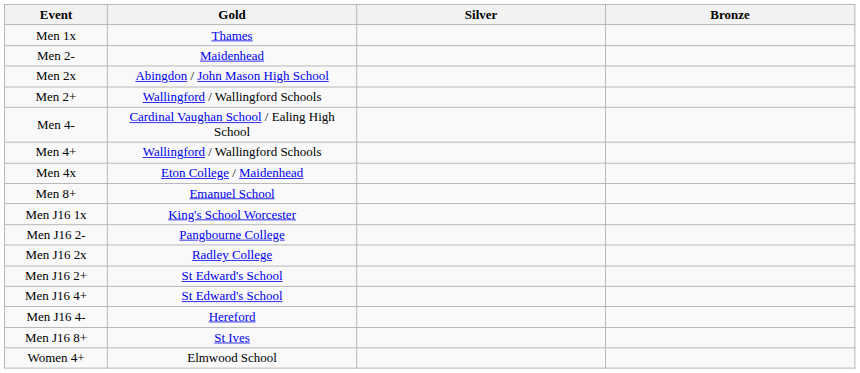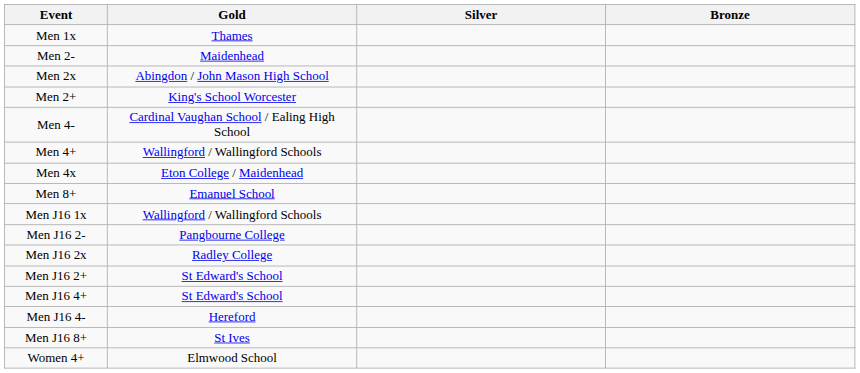 <table class="wikitable" style="text-align:center">
 <tr>
 <th width=120>Event</th>
 <th width=300>Gold</th>
 <th width=300>Silver</th>
 <th width=300>Bronze</th>
 </tr>
 <tr>
 <td>Men 1x</td>
 <td><a href='#'>Thames</a></td>
 <td></td>
 <td></td>
 </tr>
 <tr>
 <td>Men 2-</td>
 <td><a href='#'>Maidenhead</a></td>
 <td></td>
 <td></td>
 </tr>
 <tr>
 <td>Men 2x</td>
 <td><a href='#'>Abingdon</a> / <a href='#'>John Mason High School</a></td>
 <td></td>
 <td></td>
 </tr>
 <tr>
 <td>Men 2+</td>
-<td><a href='#'>Wallingford</a>  / Wallingford Schools</td>
+<td><a href='#'>King's School Worcester</a></td>
 <td></td>
 <td></td>
 </tr>
 <tr>
 <td>Men 4-</td>
 <td><a href='#'>Cardinal Vaughan School</a> / Ealing High School</td>
 <td></td>
 <td></td>
 </tr>
 <tr>
 <td>Men 4+</td>
 <td><a href='#'>Wallingford</a>  / Wallingford Schools</td>
 <td></td>
 <td></td>
 </tr>
 <tr>
 <td>Men 4x</td>
 <td><a href='#'>Eton College</a> / <a href='#'>Maidenhead</a></td>
 <td></td>
 <td></td>
 </tr>
 <tr>
 <td>Men 8+</td>
 <td><a href='#'>Emanuel School</a></td>
 <td></td>
 <td></td>
 </tr>
 <tr>
 <td>Men J16 1x</td>
-<td><a href='#'>King's School Worcester</a></td>
+<td><a href='#'>Wallingford</a>  / Wallingford Schools</td>
 <td></td>
 <td></td>
 </tr>
 <tr>
 <td>Men J16 2-</td>
 <td><a href='#'>Pangbourne College</a></td>
 <td></td>
 <td></td>
 </tr>
 <tr>
 <td>Men J16 2x</td>
 <td><a href='#'>Radley College</a></td>
 <td></td>
 <td></td>
 </tr>
 <tr>
 <td>Men J16 2+</td>
 <td><a href='#'>St Edward's School</a></td>
 <td></td>
 <td></td>
 </tr>
 <tr>
 <td>Men J16 4+</td>
 <td><a href='#'>St Edward's School</a></td>
 <td></td>
 <td></td>
 </tr>
 <tr>
 <td>Men J16 4-</td>
 <td><a href='#'>Hereford</a></td>
 <td></td>
 <td></td>
 </tr>
 <tr>
 <td>Men J16 8+</td>
 <td><a href='#'>St Ives</a></td>
 <td></td>
 <td></td>
 </tr>
 <tr>
 <td>Women 4+</td>
 <td>Elmwood School</td>
 <td></td>
 <td></td>
 </tr>
 </table>
